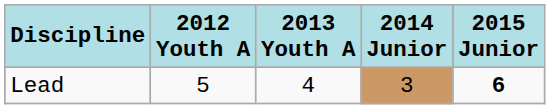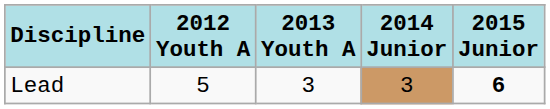 <table class="wikitable" style="text-align: center;">
 <tr>
 <th style="background: #b0e0e6;">Discipline</th>
 <th style="background: #b0e0e6;">2012<br>Youth A</th>
 <th style="background: #b0e0e6;">2013<br>Youth A</th>
 <th style="background: #b0e0e6;">2014<br>Junior</th>
 <th style="background: #b0e0e6;">2015<br>Junior</th>
 </tr>
 <tr>
 <td align="left">Lead</td>
 <td>5</td>
-<td>4</td>
+<td>3</td>
 <td style="background:#cc9966">3</td>
 <td><strong>6</strong></td>
 </tr>
 </table>
